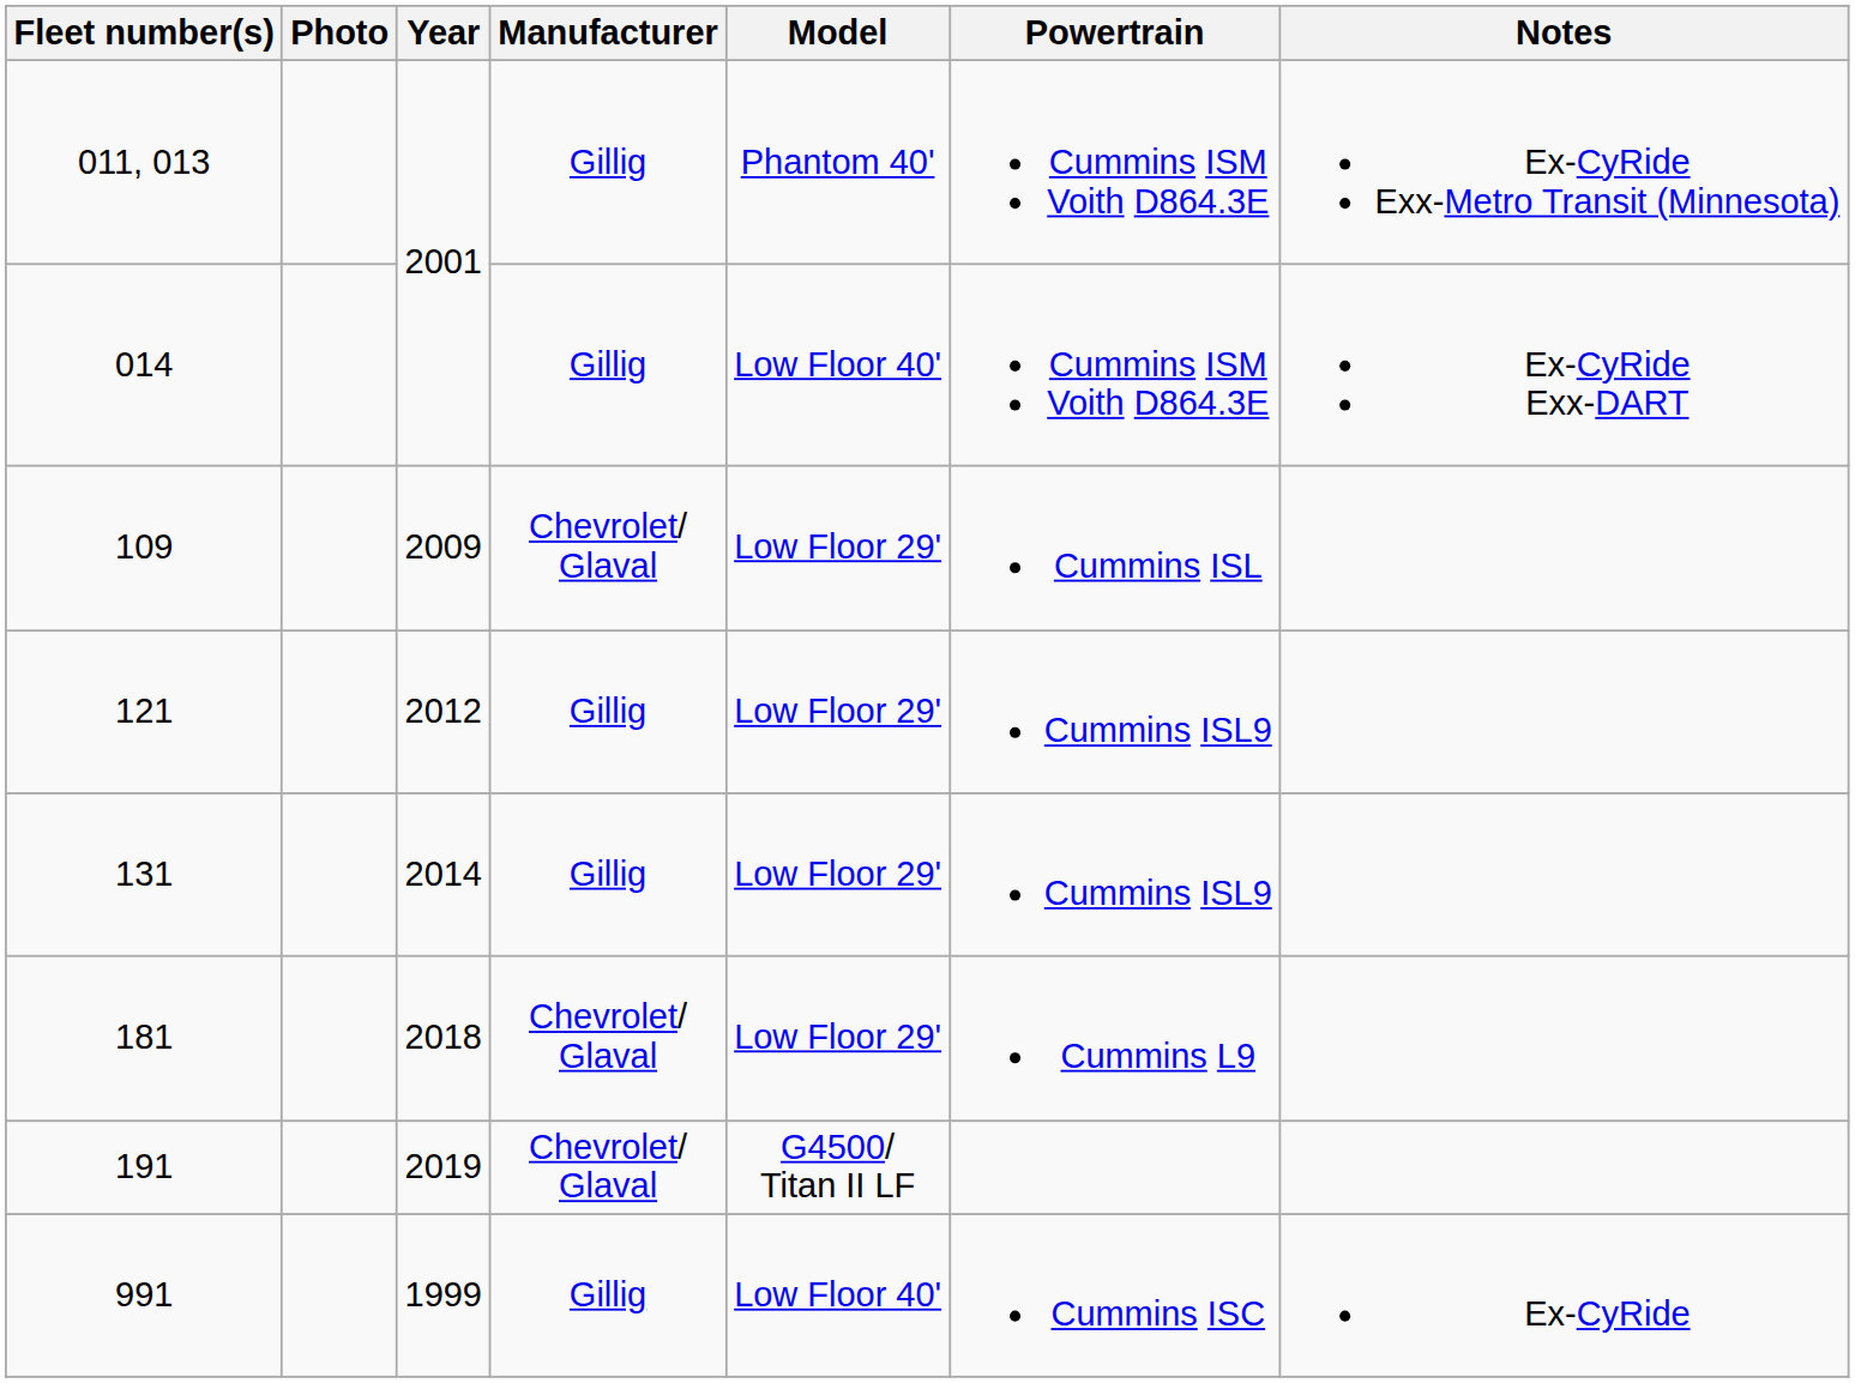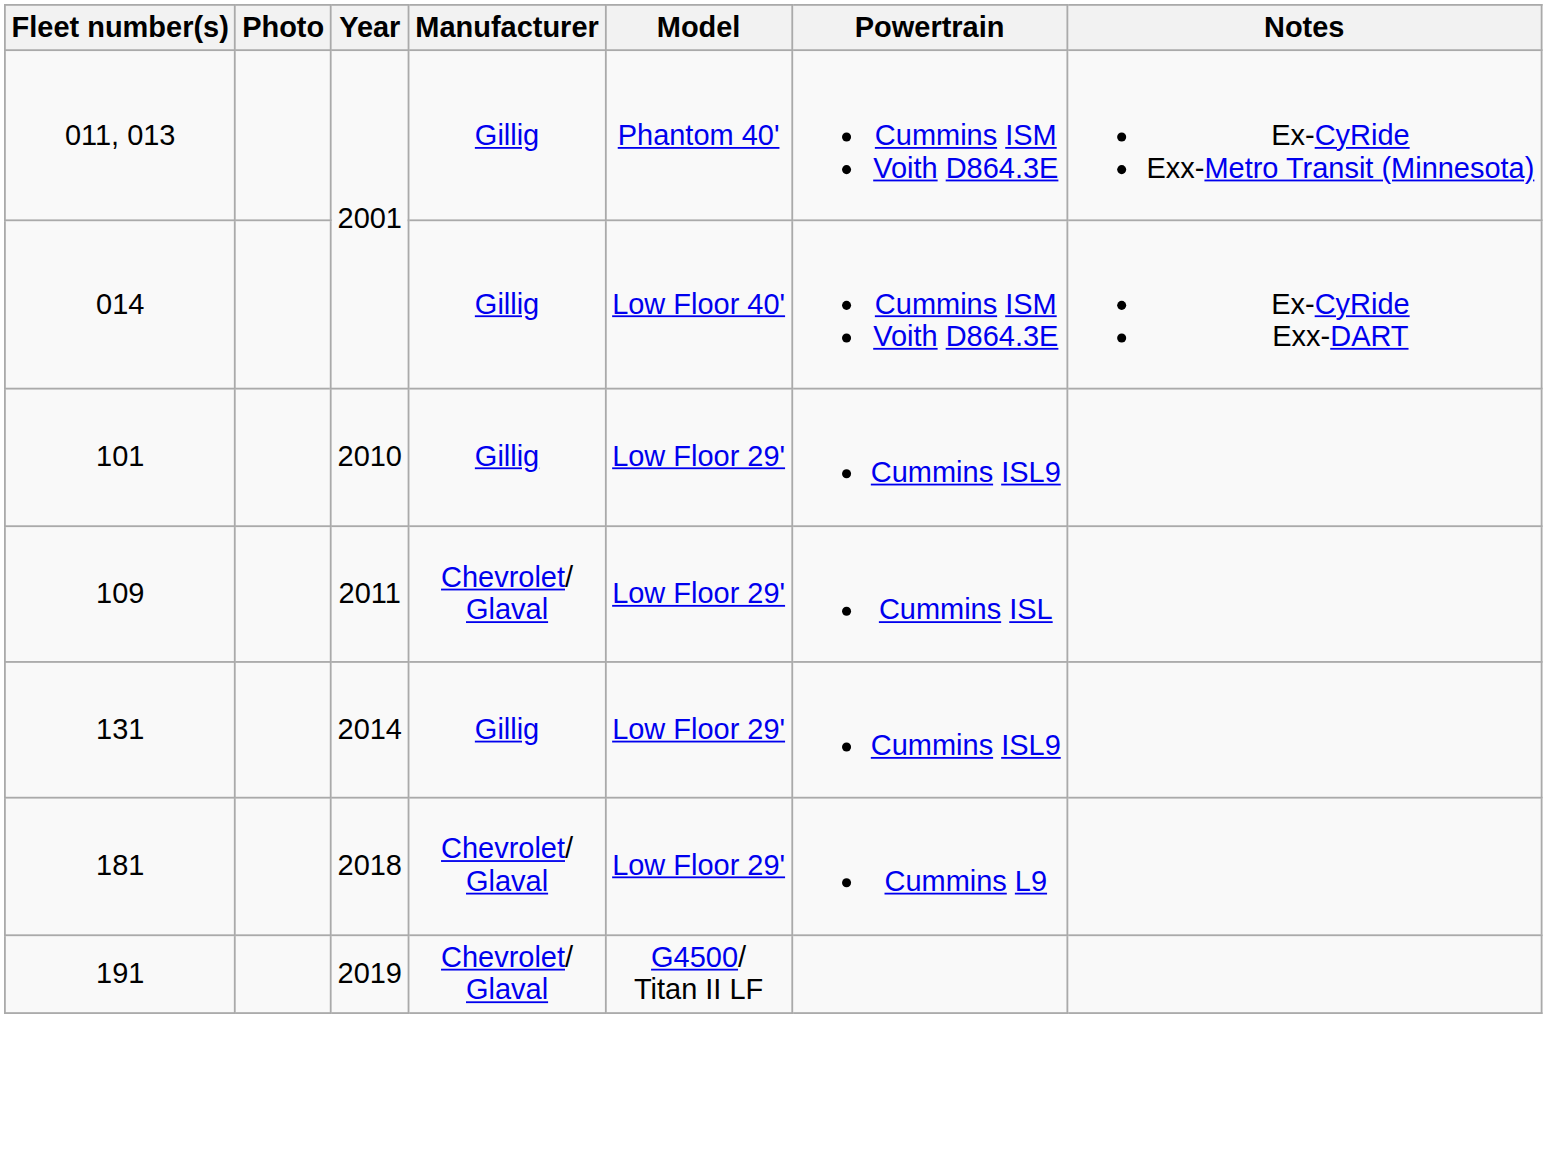 <table class="wikitable">
 <tr>
 <th>Fleet number(s)</th>
 <th>Photo</th>
 <th>Year</th>
 <th>Manufacturer</th>
 <th>Model</th>
 <th>Powertrain</th>
 <th>Notes</th>
 </tr>
 <tr align="center">
 <td>011, 013</td>
 <td></td>
 <td rowspan="2">2001</td>
 <td><a href='#'>Gillig</a></td>
 <td><a href='#'>Phantom 40'</a></td>
 <td><br><ul><li><a href='#'>Cummins</a> <a href='#'>ISM</a></li><li><a href='#'>Voith</a> <a href='#'>D864.3E</a></li></ul></td>
 <td><br><ul><li>Ex-<a href='#'>CyRide</a></li><li>Exx-<a href='#'>Metro Transit (Minnesota)</a></li></ul></td>
 </tr>
 <tr align="center">
 <td>014</td>
 <td></td>
 <td><a href='#'>Gillig</a></td>
 <td><a href='#'>Low Floor 40'</a></td>
 <td><br><ul><li><a href='#'>Cummins</a> <a href='#'>ISM</a></li><li><a href='#'>Voith</a> <a href='#'>D864.3E</a></li></ul></td>
 <td><br><ul><li>Ex-<a href='#'>CyRide</a></li><li>Exx-<a href='#'>DART</a></li></ul></td>
 </tr>
 <tr align="center">
+<td>101</td>
+<td></td>
+<td>2010</td>
+<td><a href='#'>Gillig</a></td>
+<td><a href='#'>Low Floor 29'</a></td>
+<td><br><ul><li><a href='#'>Cummins</a> <a href='#'>ISL9</a></li></ul></td>
+<td></td>
+</tr>
+<tr align="center">
 <td>109</td>
 <td></td>
-<td>2009</td>
+<td>2011</td>
 <td><a href='#'>Chevrolet</a>/<br><a href='#'>Glaval</a></td>
 <td><a href='#'>Low Floor 29'</a></td>
 <td><br><ul><li><a href='#'>Cummins</a> <a href='#'>ISL</a></li></ul></td>
-<td></td>
-</tr>
-<tr align="center">
-<td>121</td>
-<td></td>
-<td>2012</td>
-<td><a href='#'>Gillig</a></td>
-<td><a href='#'>Low Floor 29'</a></td>
-<td><br><ul><li><a href='#'>Cummins</a> <a href='#'>ISL9</a></li></ul></td>
 <td></td>
 </tr>
 <tr align="center">
 <td>131</td>
 <td></td>
 <td>2014</td>
 <td><a href='#'>Gillig</a></td>
 <td><a href='#'>Low Floor 29'</a></td>
 <td><br><ul><li><a href='#'>Cummins</a> <a href='#'>ISL9</a></li></ul></td>
 <td></td>
 </tr>
 <tr align="center">
 <td>181</td>
 <td></td>
 <td>2018</td>
 <td><a href='#'>Chevrolet</a>/<br><a href='#'>Glaval</a></td>
 <td><a href='#'>Low Floor 29'</a></td>
 <td><br><ul><li><a href='#'>Cummins</a> <a href='#'>L9</a></li></ul></td>
 </tr>
 <tr align="center">
 <td>191</td>
 <td></td>
 <td>2019</td>
 <td><a href='#'>Chevrolet</a>/<br><a href='#'>Glaval</a></td>
 <td><a href='#'>G4500</a>/<br>Titan II LF</td>
 <td></td>
 <td></td>
 </tr>
-<tr align="center">
-<td>991</td>
-<td></td>
-<td>1999</td>
-<td><a href='#'>Gillig</a></td>
-<td><a href='#'>Low Floor 40'</a></td>
-<td><br><ul><li><a href='#'>Cummins</a> <a href='#'>ISC</a></li></ul></td>
-<td><br><ul><li>Ex-<a href='#'>CyRide</a></li></ul></td>
-</tr>
 </table>
